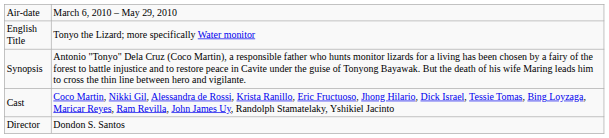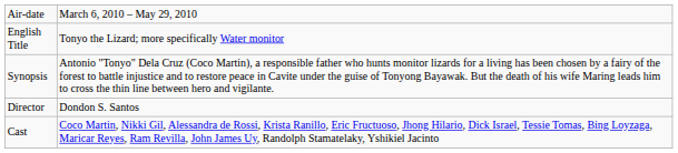 <table class="wikitable" style="font-size:90%;">
 <tr>
 <td>Air-date</td>
 <td>March 6, 2010 – May 29, 2010</td>
 </tr>
 <tr>
 <td>English Title</td>
 <td>Tonyo the Lizard; more specifically <a href='#'>Water monitor</a></td>
 </tr>
 <tr>
 <td>Synopsis</td>
 <td>Antonio "Tonyo" Dela Cruz (Coco Martin), a responsible father who hunts monitor lizards for a living has been chosen by a fairy of the forest to battle injustice and to restore peace in Cavite under the guise of Tonyong Bayawak. But the death of his wife Maring leads him to cross the thin line between hero and vigilante.</td>
 </tr>
 <tr>
+<td>Director</td>
+<td>Dondon S. Santos</td>
+</tr>
+<tr>
 <td>Cast</td>
 <td><a href='#'>Coco Martin</a>, <a href='#'>Nikki Gil</a>,  <a href='#'>Alessandra de Rossi</a>, <a href='#'>Krista Ranillo</a>, <a href='#'>Eric Fructuoso</a>, <a href='#'>Jhong Hilario</a>, <a href='#'>Dick Israel</a>, <a href='#'>Tessie Tomas</a>, <a href='#'>Bing Loyzaga</a>, <a href='#'>Maricar Reyes</a>, <a href='#'>Ram Revilla</a>, <a href='#'>John James Uy</a>, Randolph Stamatelaky, Yshikiel Jacinto</td>
 </tr>
-<tr>
-<td>Director</td>
-<td>Dondon S. Santos</td>
-</tr>
 </table>
